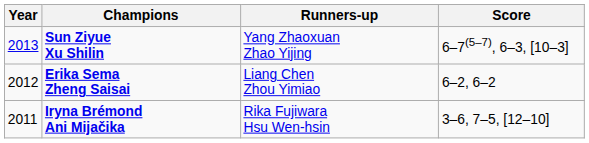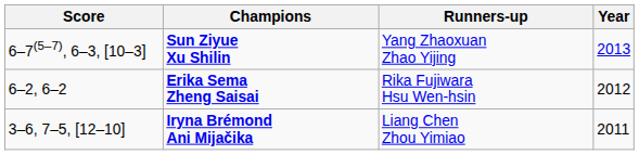 <table class="wikitable" style="font-size:90%">
 <tr>
-<th>Year</th>
+<th width="145">Score</th>
 <th width="200">Champions</th>
 <th width="200">Runners-up</th>
-<th width="145">Score</th>
+<th>Year</th>
 </tr>
 <tr>
-<td><a href='#'>2013</a></td>
+<td>6–7<sup>(5–7)</sup>, 6–3, [10–3]</td>
 <td> <strong><a href='#'>Sun Ziyue</a></strong> <br>  <strong><a href='#'>Xu Shilin</a></strong></td>
 <td> <a href='#'>Yang Zhaoxuan</a> <br>  <a href='#'>Zhao Yijing</a></td>
-<td>6–7<sup>(5–7)</sup>, 6–3, [10–3]</td>
+<td><a href='#'>2013</a></td>
 </tr>
 <tr>
+<td>6–2, 6–2</td>
+<td> <strong><a href='#'>Erika Sema</a> <br>  <a href='#'>Zheng Saisai</a></strong></td>
+<td> <a href='#'>Rika Fujiwara</a> <br>  <a href='#'>Hsu Wen-hsin</a></td>
 <td>2012</td>
-<td> <strong><a href='#'>Erika Sema</a> <br>  <a href='#'>Zheng Saisai</a></strong></td>
-<td> <a href='#'>Liang Chen</a> <br>  <a href='#'>Zhou Yimiao</a></td>
-<td>6–2, 6–2</td>
 </tr>
 <tr>
+<td>3–6, 7–5, [12–10]</td>
+<td> <strong><a href='#'>Iryna Brémond</a> <br>  <a href='#'>Ani Mijačika</a></strong></td>
+<td> <a href='#'>Liang Chen</a> <br>  <a href='#'>Zhou Yimiao</a></td>
 <td>2011</td>
-<td> <strong><a href='#'>Iryna Brémond</a> <br>  <a href='#'>Ani Mijačika</a></strong></td>
-<td> <a href='#'>Rika Fujiwara</a> <br>  <a href='#'>Hsu Wen-hsin</a></td>
-<td>3–6, 7–5, [12–10]</td>
 </tr>
 </table>
